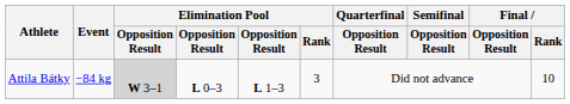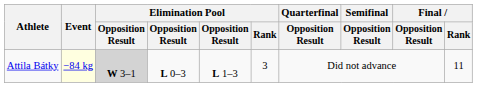 <table class="wikitable" style="font-size:90%">
 <tr>
 <th rowspan="2">Athlete</th>
 <th rowspan="2">Event</th>
 <th colspan=4>Elimination Pool</th>
 <th>Quarterfinal</th>
 <th>Semifinal</th>
 <th colspan=2>Final / </th>
 </tr>
 <tr style="font-size: 95%">
 <th>Opposition<br>Result</th>
 <th>Opposition<br>Result</th>
 <th>Opposition<br>Result</th>
 <th>Rank</th>
 <th>Opposition<br>Result</th>
 <th>Opposition<br>Result</th>
 <th>Opposition<br>Result</th>
 <th>Rank</th>
 </tr>
 <tr align=center>
 <td align=left><a href='#'>Attila Bátky</a></td>
-<td align=left><a href='#'>−84 kg</a></td>
+<td align=left style="background: lightyellow;"><a href='#'>−84 kg</a></td>
 <td style="background: lightgrey;"><br><strong>W</strong> 3–1 <sup></sup></td>
 <td><br><strong>L</strong> 0–3 <sup></sup></td>
 <td><br><strong>L</strong> 1–3 <sup></sup></td>
 <td>3</td>
 <td colspan=3>Did not advance</td>
-<td>10</td>
+<td>11</td>
 </tr>
 </table>
